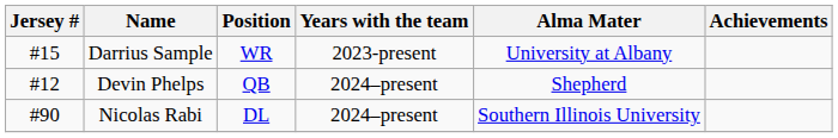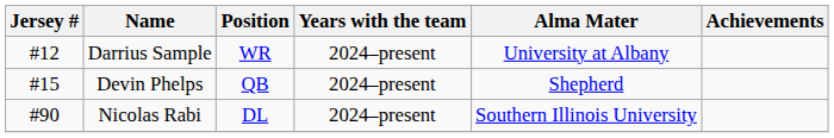 <table class="wikitable" style="text-align:center">
 <tr>
 <th>Jersey #</th>
 <th>Name</th>
 <th>Position</th>
 <th>Years with the team</th>
 <th>Alma Mater</th>
 <th>Achievements</th>
 </tr>
 <tr>
-<td>#15</td>
+<td>#12</td>
 <td>Darrius Sample</td>
 <td><a href='#'>WR</a></td>
-<td>2023-present</td>
+<td>2024–present</td>
 <td><a href='#'>University at Albany</a></td>
 <td></td>
 </tr>
 <tr>
-<td>#12</td>
+<td>#15</td>
 <td>Devin Phelps</td>
 <td><a href='#'>QB</a></td>
 <td>2024–present</td>
 <td><a href='#'>Shepherd</a></td>
 <td></td>
 </tr>
 <tr>
 <td>#90</td>
 <td>Nicolas Rabi</td>
 <td><a href='#'>DL</a></td>
 <td>2024–present</td>
 <td><a href='#'>Southern Illinois University</a></td>
 <td></td>
 </tr>
 <tr>
 </tr>
 </table>
